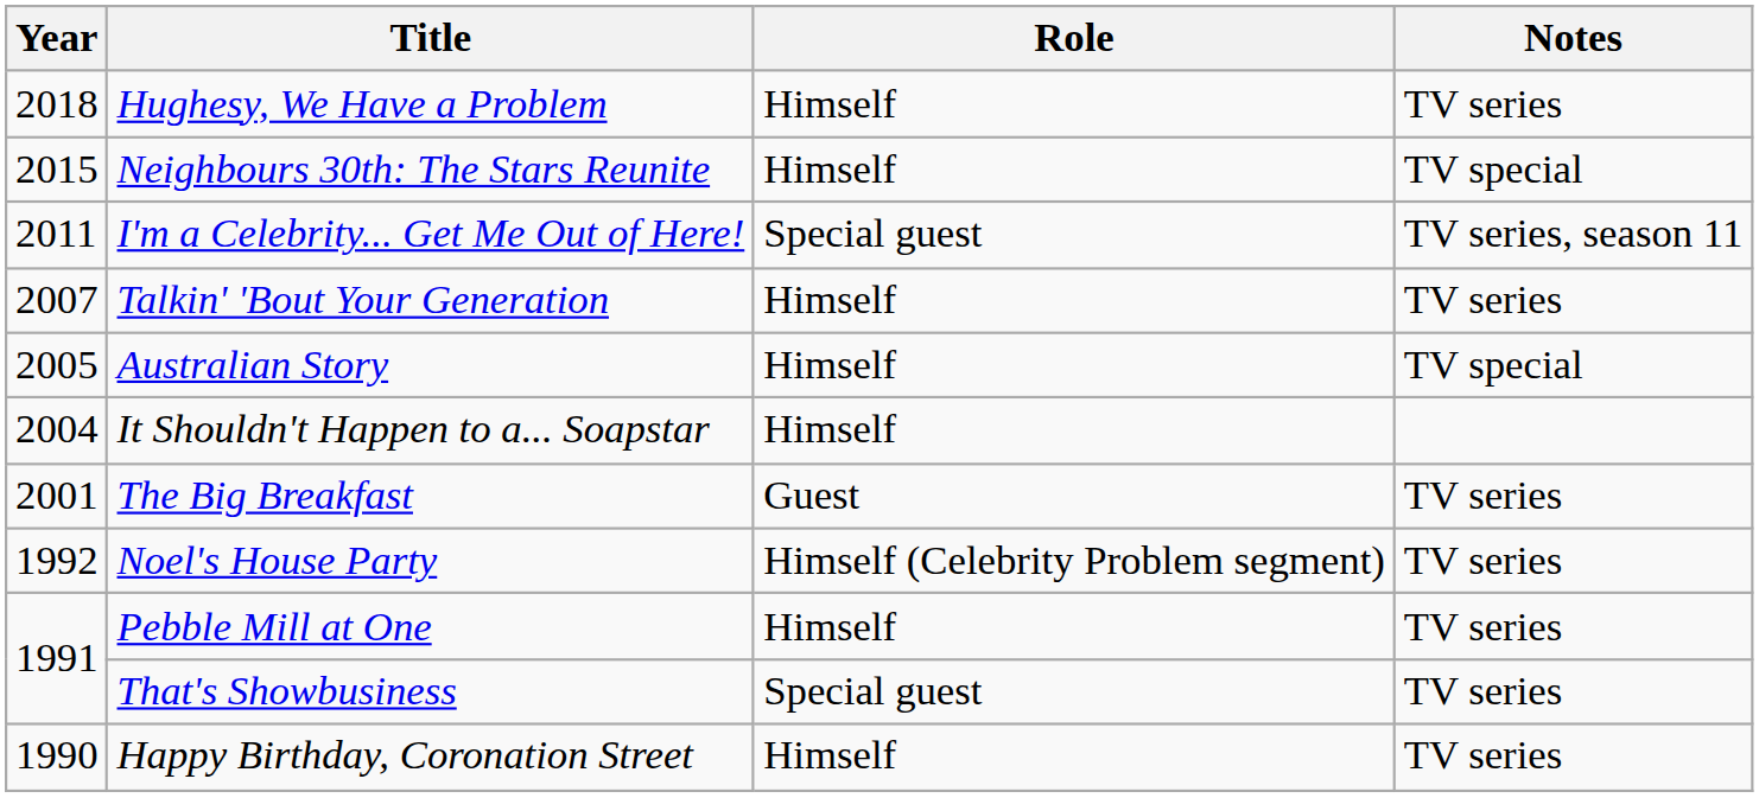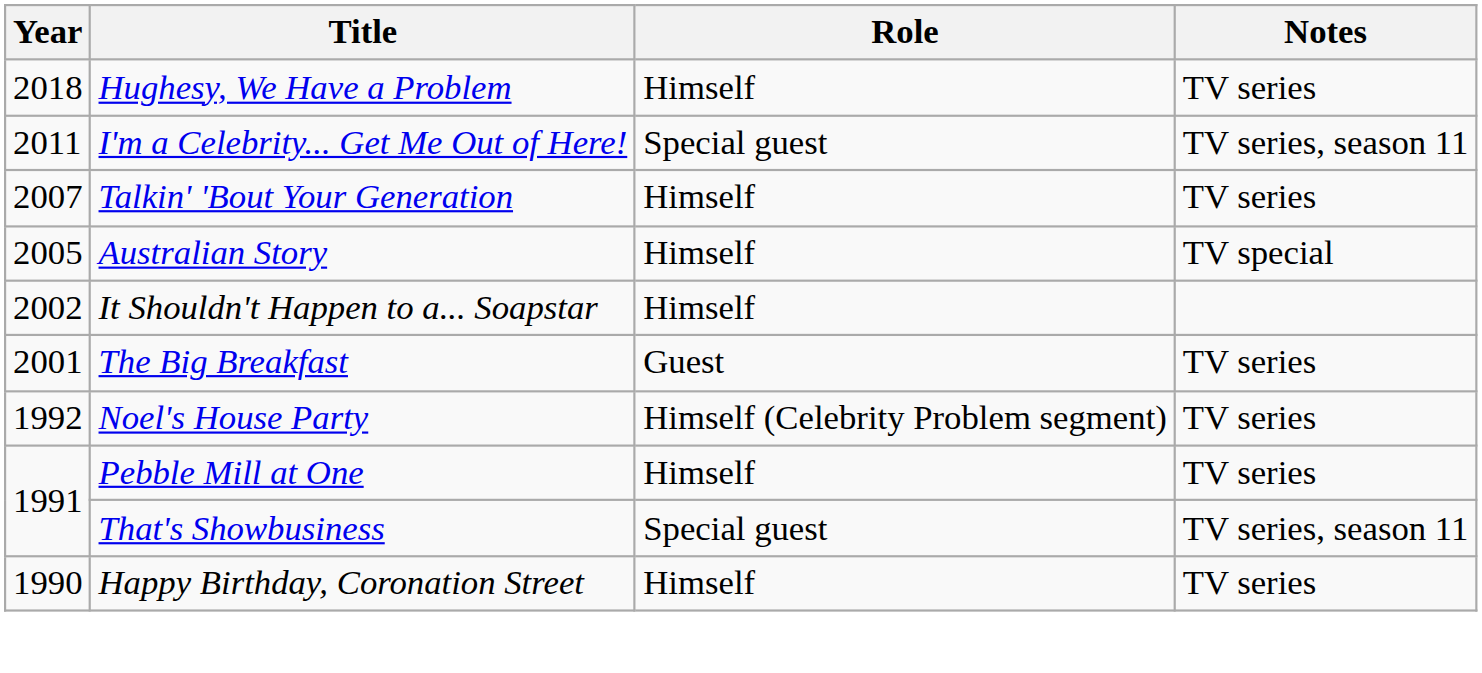 <table class="wikitable">
 <tr>
 <th>Year</th>
 <th>Title</th>
 <th>Role</th>
 <th>Notes</th>
 </tr>
 <tr>
 <td>2018</td>
 <td><em><a href='#'>Hughesy, We Have a Problem</a></em></td>
 <td>Himself</td>
 <td>TV series</td>
-</tr>
-<tr>
-<td>2015</td>
-<td><em><a href='#'>Neighbours 30th: The Stars Reunite</a></em></td>
-<td>Himself</td>
-<td>TV special</td>
 </tr>
 <tr>
 <td>2011</td>
 <td><em><a href='#'>I'm a Celebrity... Get Me Out of Here!</a></em></td>
 <td>Special guest</td>
 <td>TV series, season 11</td>
 </tr>
 <tr>
 <td>2007</td>
 <td><em><a href='#'>Talkin' 'Bout Your Generation</a></em></td>
 <td>Himself</td>
 <td>TV series</td>
 </tr>
 <tr>
 <td>2005</td>
 <td><em><a href='#'>Australian Story</a></em></td>
 <td>Himself</td>
 <td>TV special</td>
 </tr>
 <tr>
-<td>2004</td>
+<td>2002</td>
 <td><em>It Shouldn't Happen to a... Soapstar</em></td>
 <td>Himself</td>
 <td></td>
 </tr>
 <tr>
 <td>2001</td>
 <td><em><a href='#'>The Big Breakfast</a></em></td>
 <td>Guest</td>
 <td>TV series</td>
 </tr>
 <tr>
 <td>1992</td>
 <td><em><a href='#'>Noel's House Party</a></em></td>
 <td>Himself (Celebrity Problem segment)</td>
 <td>TV series</td>
 </tr>
 <tr>
 <td rowspan="2">1991</td>
 <td><em><a href='#'>Pebble Mill at One</a></em></td>
 <td>Himself</td>
 <td>TV series</td>
 </tr>
 <tr>
 <td><em><a href='#'>That's Showbusiness</a></em></td>
 <td>Special guest</td>
-<td>TV series</td>
+<td>TV series, season 11</td>
 </tr>
 <tr>
 <td>1990</td>
 <td><em>Happy Birthday, Coronation Street</em></td>
 <td>Himself</td>
 <td>TV series</td>
 </tr>
 </table>
